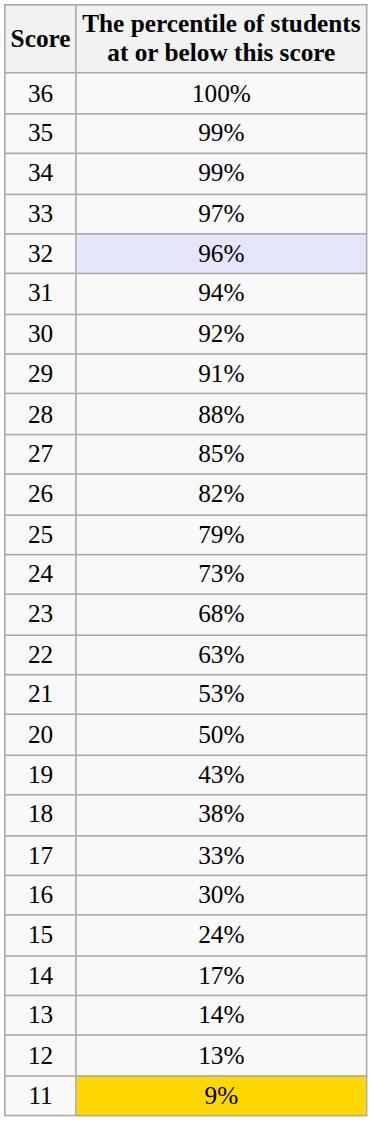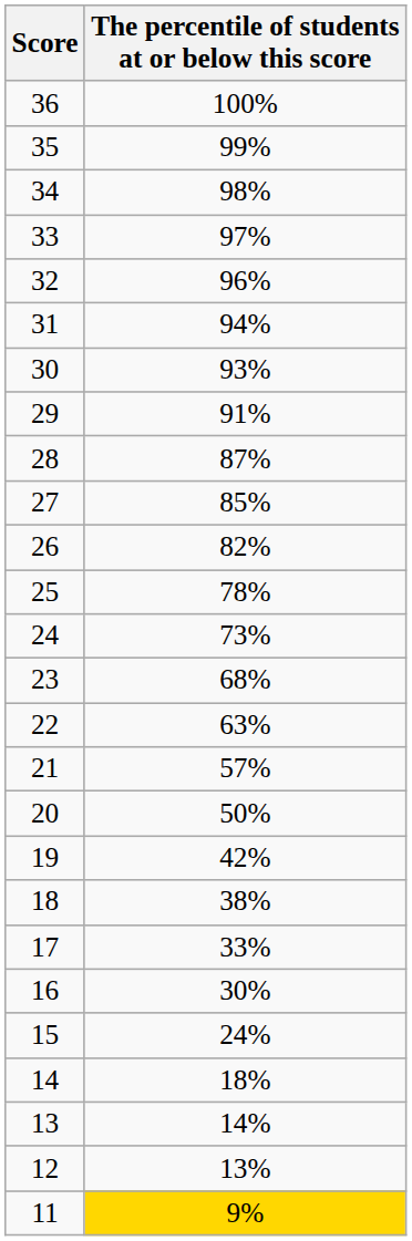 <table class="wikitable sortable" style="text-align:center">
 <tr>
 <th>Score</th>
 <th>The percentile of students<br>at or below this score</th>
 </tr>
 <tr>
 <td>36</td>
 <td>100%</td>
 </tr>
 <tr>
 <td>35</td>
 <td>99%</td>
 </tr>
 <tr>
 <td>34</td>
-<td>99%</td>
+<td>98%</td>
 </tr>
 <tr>
 <td>33</td>
 <td>97%</td>
 </tr>
 <tr>
 <td>32</td>
-<td style="background: lavender;">96%</td>
+<td>96%</td>
 </tr>
 <tr>
 <td>31</td>
 <td>94%</td>
 </tr>
 <tr>
 <td>30</td>
-<td>92%</td>
+<td>93%</td>
 </tr>
 <tr>
 <td>29</td>
 <td>91%</td>
 </tr>
 <tr>
 <td>28</td>
-<td>88%</td>
+<td>87%</td>
 </tr>
 <tr>
 <td>27</td>
 <td>85%</td>
 </tr>
 <tr>
 <td>26</td>
 <td>82%</td>
 </tr>
 <tr>
 <td>25</td>
-<td>79%</td>
+<td>78%</td>
 </tr>
 <tr>
 <td>24</td>
 <td>73%</td>
 </tr>
 <tr>
 <td>23</td>
 <td>68%</td>
 </tr>
 <tr>
 <td>22</td>
 <td>63%</td>
 </tr>
 <tr>
 <td>21</td>
-<td>53%</td>
+<td>57%</td>
 </tr>
 <tr>
 <td>20</td>
 <td>50%</td>
 </tr>
 <tr>
 <td>19</td>
-<td>43%</td>
+<td>42%</td>
 </tr>
 <tr>
 <td>18</td>
 <td>38%</td>
 </tr>
 <tr>
 <td>17</td>
 <td>33%</td>
 </tr>
 <tr>
 <td>16</td>
 <td>30%</td>
 </tr>
 <tr>
 <td>15</td>
 <td>24%</td>
 </tr>
 <tr>
 <td>14</td>
-<td>17%</td>
+<td>18%</td>
 </tr>
 <tr>
 <td>13</td>
 <td>14%</td>
 </tr>
 <tr>
 <td>12</td>
 <td>13%</td>
 </tr>
 <tr>
 <td>11</td>
 <td style="background: gold;">9%</td>
 </tr>
 </table>
